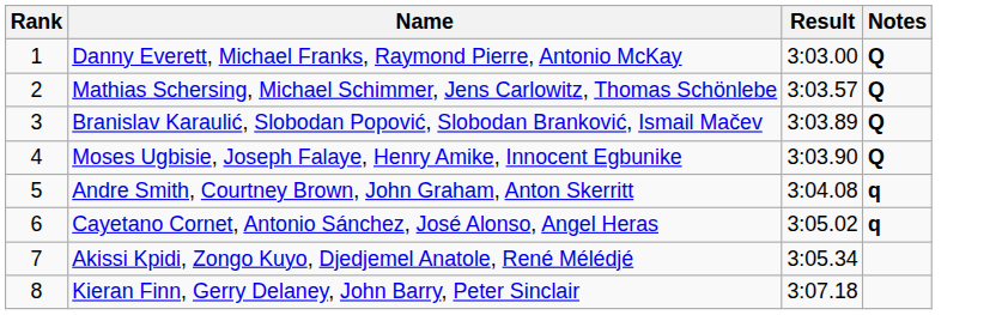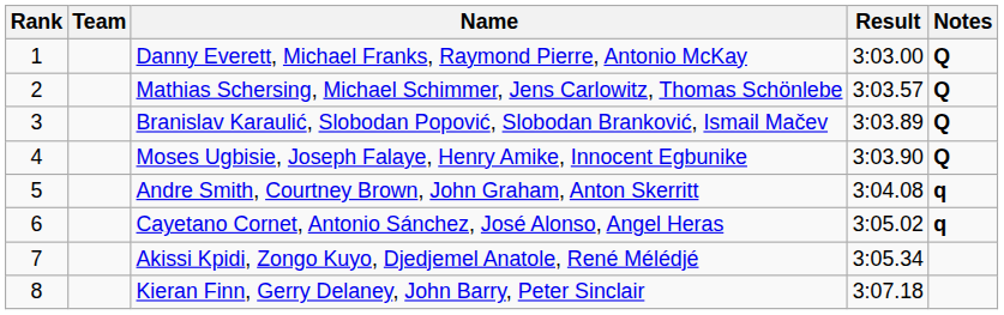 <table class="sortable wikitable">
 <tr>
 <th>Rank</th>
+<th>Team</th>
 <th>Name</th>
 <th>Result</th>
 <th>Notes</th>
 </tr>
 <tr>
 <td align="center">1</td>
+<td></td>
 <td><a href='#'>Danny Everett</a>, <a href='#'>Michael Franks</a>, <a href='#'>Raymond Pierre</a>, <a href='#'>Antonio McKay</a></td>
 <td>3:03.00</td>
 <td><strong>Q</strong></td>
 </tr>
 <tr>
 <td align="center">2</td>
+<td></td>
 <td><a href='#'>Mathias Schersing</a>, <a href='#'>Michael Schimmer</a>, <a href='#'>Jens Carlowitz</a>, <a href='#'>Thomas Schönlebe</a></td>
 <td>3:03.57</td>
 <td><strong>Q</strong></td>
 </tr>
 <tr>
 <td align="center">3</td>
+<td></td>
 <td><a href='#'>Branislav Karaulić</a>, <a href='#'>Slobodan Popović</a>, <a href='#'>Slobodan Branković</a>, <a href='#'>Ismail Mačev</a></td>
 <td>3:03.89</td>
 <td><strong>Q</strong></td>
 </tr>
 <tr>
 <td align="center">4</td>
+<td></td>
 <td><a href='#'>Moses Ugbisie</a>, <a href='#'>Joseph Falaye</a>, <a href='#'>Henry Amike</a>, <a href='#'>Innocent Egbunike</a></td>
 <td>3:03.90</td>
 <td><strong>Q</strong></td>
 </tr>
 <tr>
 <td align="center">5</td>
+<td></td>
 <td><a href='#'>Andre Smith</a>, <a href='#'>Courtney Brown</a>, <a href='#'>John Graham</a>, <a href='#'>Anton Skerritt</a></td>
 <td>3:04.08</td>
 <td><strong>q</strong></td>
 </tr>
 <tr>
 <td align="center">6</td>
+<td></td>
 <td><a href='#'>Cayetano Cornet</a>, <a href='#'>Antonio Sánchez</a>, <a href='#'>José Alonso</a>, <a href='#'>Angel Heras</a></td>
 <td>3:05.02</td>
 <td><strong>q</strong></td>
 </tr>
 <tr>
 <td align="center">7</td>
+<td></td>
 <td><a href='#'>Akissi Kpidi</a>, <a href='#'>Zongo Kuyo</a>, <a href='#'>Djedjemel Anatole</a>, <a href='#'>René Mélédjé</a></td>
 <td>3:05.34</td>
 <td></td>
 </tr>
 <tr>
 <td align="center">8</td>
+<td></td>
 <td><a href='#'>Kieran Finn</a>, <a href='#'>Gerry Delaney</a>, <a href='#'>John Barry</a>, <a href='#'>Peter Sinclair</a></td>
 <td>3:07.18</td>
 <td></td>
 </tr>
 </table>
